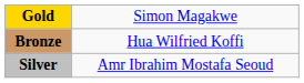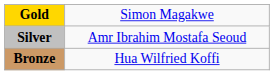 <table class="wikitable" style=" text-align:center; " width="35%">
 <tr>
 <td bgcolor="gold"><strong>Gold</strong></td>
 <td><a href='#'>Simon Magakwe</a><br>  <small><em></em></small></td>
 </tr>
 <tr>
+<td bgcolor="silver"><strong>Silver</strong></td>
+<td><a href='#'>Amr Ibrahim Mostafa Seoud</a><br>  <small><em></em></small></td>
+</tr>
+<tr>
 <td bgcolor="CC9966"><strong>Bronze</strong></td>
 <td><a href='#'>Hua Wilfried Koffi</a><br>  <small><em></em></small></td>
 </tr>
-<tr>
-<td bgcolor="silver"><strong>Silver</strong></td>
-<td><a href='#'>Amr Ibrahim Mostafa Seoud</a><br>  <small><em></em></small></td>
-</tr>
 </table>
